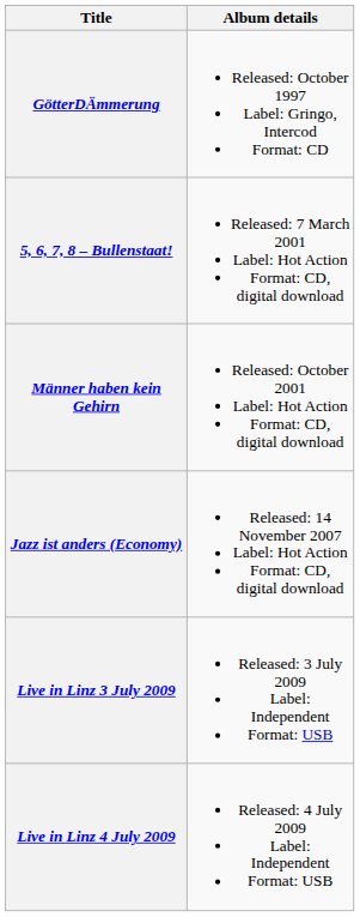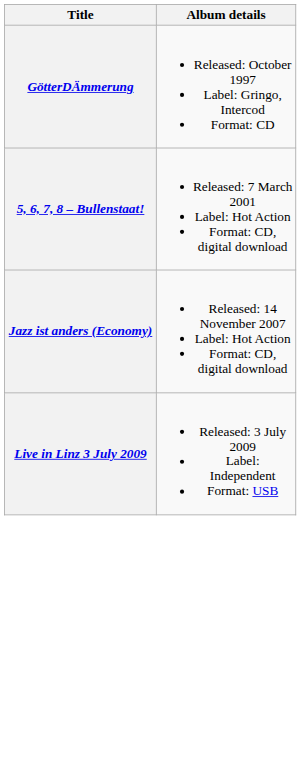 <table class="wikitable plainrowheaders" style="text-align:center;">
 <tr>
 <th scope="col" style="width:11em;">Title</th>
 <th scope="col" style="width:10em;">Album details</th>
 </tr>
 <tr>
 <th scope="row"><em><a href='#'>GötterDÄmmerung</a></em></th>
 <td><br><ul><li>Released: October 1997</li><li>Label: Gringo, Intercod</li><li>Format: CD</li></ul></td>
 </tr>
 <tr>
 <th scope="row"><em><a href='#'>5, 6, 7, 8 – Bullenstaat!</a></em></th>
 <td><br><ul><li>Released: 7 March 2001</li><li>Label: Hot Action</li><li>Format: CD, digital download</li></ul></td>
 </tr>
 <tr>
-<th scope="row"><em><a href='#'>Männer haben kein Gehirn</a></em></th>
-<td><br><ul><li>Released: October 2001</li><li>Label: Hot Action</li><li>Format: CD, digital download</li></ul></td>
-</tr>
-<tr>
 <th scope="row"><em><a href='#'>Jazz ist anders (Economy)</a></em></th>
 <td><br><ul><li>Released: 14 November 2007</li><li>Label: Hot Action</li><li>Format: CD, digital download</li></ul></td>
 </tr>
 <tr>
 <th scope="row"><em><a href='#'>Live in Linz 3 July 2009</a></em></th>
 <td><br><ul><li>Released: 3 July 2009</li><li>Label: Independent</li><li>Format: <a href='#'>USB</a></li></ul></td>
 </tr>
-<tr>
-<th scope="row"><em><a href='#'>Live in Linz 4 July 2009</a></em></th>
-<td><br><ul><li>Released: 4 July 2009</li><li>Label: Independent</li><li>Format: USB</li></ul></td>
-</tr>
 </table>
